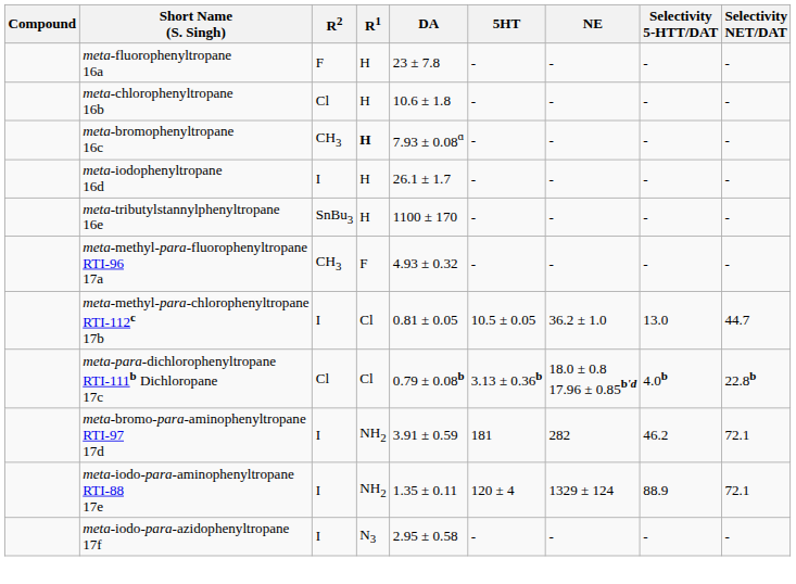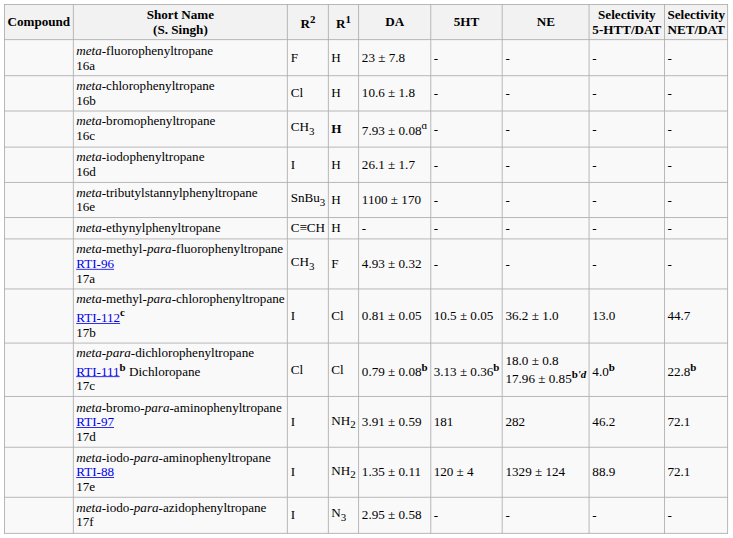 <table class="wikitable sortable sort-under">
 <tr>
 <th>Compound </th>
 <th>Short Name<br>(S. Singh)</th>
 <th>R<sup>2</sup></th>
 <th>R<sup>1</sup></th>
 <th>DA</th>
 <th>5HT</th>
 <th>NE</th>
 <th>Selectivity<br>5-HTT/DAT</th>
 <th>Selectivity<br>NET/DAT</th>
 </tr>
 <tr>
 <td></td>
 <td><em>meta</em>-fluorophenyltropane<br>16a</td>
 <td>F</td>
 <td>H</td>
 <td>23 ± 7.8</td>
 <td>-</td>
 <td>-</td>
 <td>-</td>
 <td>-</td>
 </tr>
 <tr>
 <td></td>
 <td><em>meta</em>-chlorophenyltropane<br>16b</td>
 <td>Cl</td>
 <td>H</td>
 <td>10.6 ± 1.8</td>
 <td>-</td>
 <td>-</td>
 <td>-</td>
 <td>-</td>
 </tr>
 <tr>
 <td></td>
 <td><em>meta</em>-bromophenyltropane<br>16c</td>
 <td>CH<sub>3</sub></td>
 <td><strong>H</strong></td>
 <td>7.93 ± 0.08<sup>ɑ</sup></td>
 <td>-</td>
 <td>-</td>
 <td>-</td>
 <td>-</td>
 </tr>
 <tr>
 <td></td>
 <td><em>meta</em>-iodophenyltropane<br>16d</td>
 <td>I</td>
 <td>H</td>
 <td>26.1 ± 1.7</td>
 <td>-</td>
 <td>-</td>
 <td>-</td>
 <td>-</td>
 </tr>
 <tr>
 <td></td>
 <td><em>meta</em>-tributylstannylphenyltropane<br>16e</td>
 <td>SnBu<sub>3</sub></td>
 <td>H</td>
 <td>1100 ± 170</td>
+<td>-</td>
+<td>-</td>
+<td>-</td>
+<td>-</td>
+</tr>
+<tr>
+<td></td>
+<td><em>meta</em>-ethynylphenyltropane</td>
+<td>C≡CH</td>
+<td>H</td>
+<td>-</td>
 <td>-</td>
 <td>-</td>
 <td>-</td>
 <td>-</td>
 </tr>
 <tr>
 <td></td>
 <td><em>meta</em>-methyl-<em>para</em>-fluorophenyltropane<br><a href='#'>RTI-96</a><br>17a</td>
 <td>CH<sub>3</sub></td>
 <td>F</td>
 <td>4.93 ± 0.32</td>
 <td>-</td>
 <td>-</td>
 <td>-</td>
 <td>-</td>
 </tr>
 <tr>
 <td></td>
 <td><em>meta</em>-methyl-<em>para</em>-chlorophenyltropane<br><a href='#'>RTI-112</a><sup><strong>c</strong></sup><br>17b</td>
 <td>I</td>
 <td>Cl</td>
 <td>0.81 ± 0.05</td>
 <td>10.5 ± 0.05</td>
 <td>36.2 ± 1.0</td>
 <td>13.0</td>
 <td>44.7</td>
 </tr>
 <tr>
 <td></td>
 <td><em>meta</em>-<em>para</em>-dichlorophenyltropane<br><a href='#'>RTI-111</a><sup><strong>b</strong></sup> Dichloropane<br>17c</td>
 <td>Cl</td>
 <td>Cl</td>
 <td>0.79 ± 0.08<sup><strong>b</strong></sup></td>
 <td>3.13 ± 0.36<sup><strong>b</strong></sup></td>
 <td>18.0 ± 0.8<br>17.96 ± 0.85<sup><strong>b<strong><em>'d</strong></sup></td>
 <td>4.0<sup><strong>b</strong></sup></td>
 <td>22.8<sup><strong>b</strong></sup></td>
 </tr>
 <tr>
 <td></td>
 <td><em>meta</em>-bromo-<em>para</em>-aminophenyltropane<br><a href='#'>RTI-97</a><br>17d</td>
 <td>I</td>
 <td>NH<sub>2</sub></td>
 <td>3.91 ± 0.59</td>
 <td>181</td>
 <td>282</td>
 <td>46.2</td>
 <td>72.1</td>
 </tr>
 <tr>
 <td></td>
 <td><em>meta</em>-iodo-<em>para</em>-aminophenyltropane<br><a href='#'>RTI-88</a><br>17e</td>
 <td>I</td>
 <td>NH<sub>2</sub></td>
 <td>1.35 ± 0.11</td>
 <td>120 ± 4</td>
 <td>1329 ± 124</td>
 <td>88.9</td>
 <td>72.1</td>
 </tr>
 <tr>
 <td></td>
 <td><em>meta</em>-iodo-<em>para</em>-azidophenyltropane<br>17f</td>
 <td>I</td>
 <td>N<sub>3</sub></td>
 <td>2.95 ± 0.58</td>
 <td>-</td>
 <td>-</td>
 <td>-</td>
 <td>-</td>
 </tr>
 </table>
